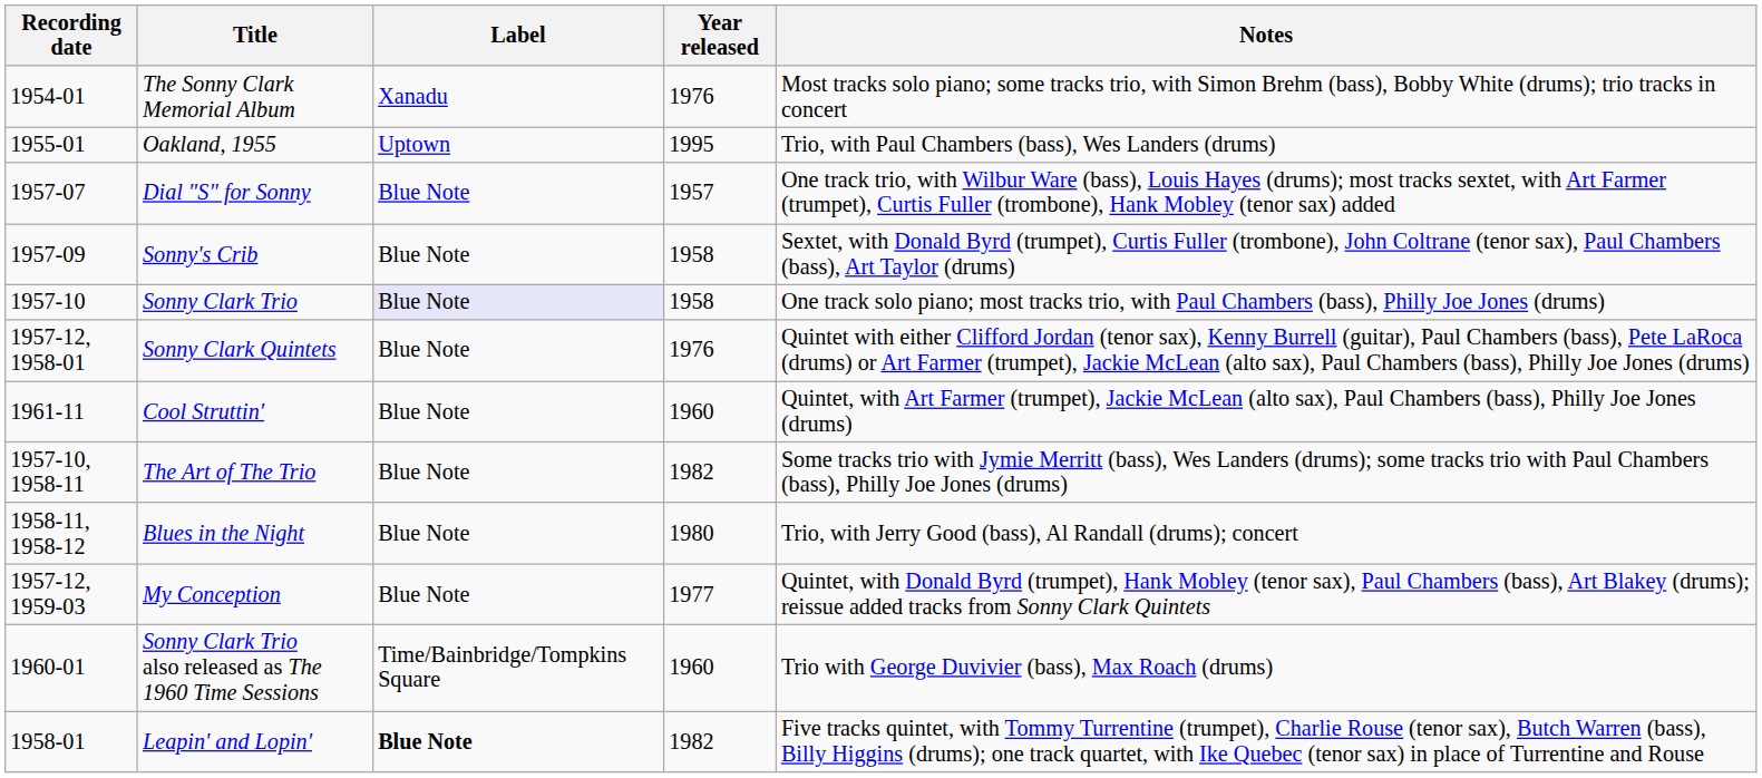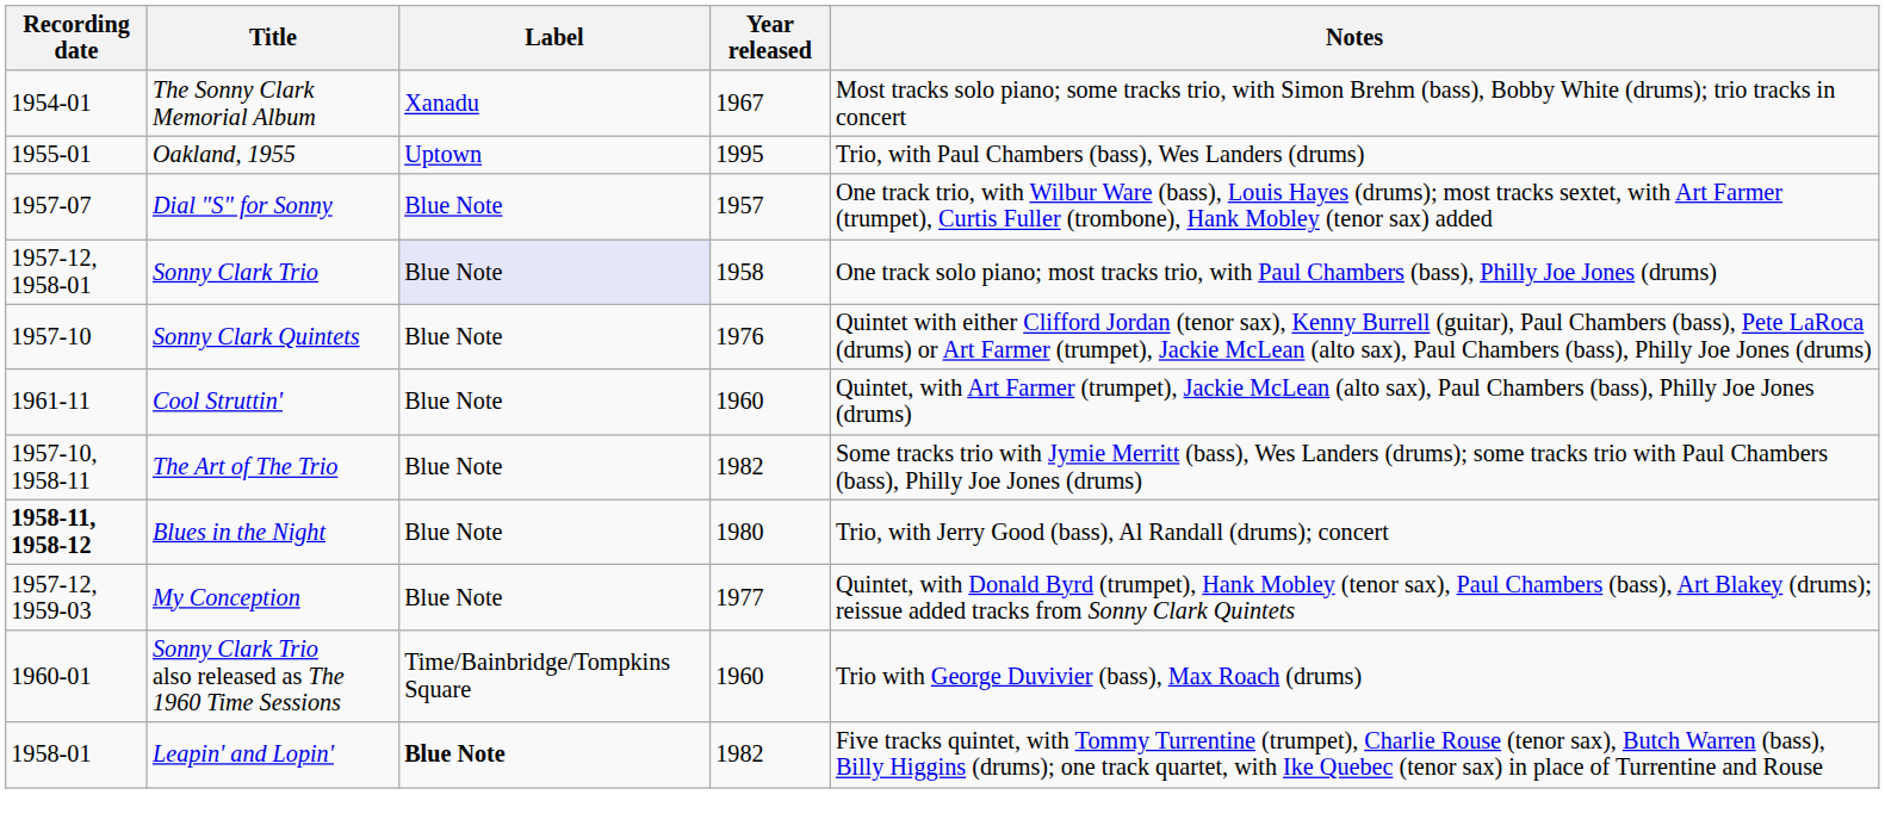 <table class="wikitable sortable">
 <tr>
 <th>Recording date</th>
 <th>Title</th>
 <th>Label</th>
 <th>Year released</th>
 <th>Notes</th>
 </tr>
 <tr>
 <td>1954-01</td>
 <td><em>The Sonny Clark Memorial Album</em></td>
 <td><a href='#'>Xanadu</a></td>
-<td>1976</td>
+<td>1967</td>
 <td>Most tracks solo piano; some tracks trio, with Simon Brehm (bass), Bobby White (drums); trio tracks in concert</td>
 </tr>
 <tr>
 <td>1955-01</td>
 <td><em>Oakland, 1955</em></td>
 <td><a href='#'>Uptown</a></td>
 <td>1995</td>
 <td>Trio, with Paul Chambers (bass), Wes Landers (drums)</td>
 </tr>
 <tr>
 <td>1957-07</td>
 <td><em><a href='#'>Dial "S" for Sonny</a></em></td>
 <td><a href='#'>Blue Note</a></td>
 <td>1957</td>
 <td>One track trio, with <a href='#'>Wilbur Ware</a> (bass), <a href='#'>Louis Hayes</a> (drums); most tracks sextet, with <a href='#'>Art Farmer</a> (trumpet), <a href='#'>Curtis Fuller</a> (trombone), <a href='#'>Hank Mobley</a> (tenor sax) added</td>
 </tr>
 <tr>
-<td>1957-09</td>
-<td><em><a href='#'>Sonny's Crib</a></em></td>
-<td>Blue Note</td>
-<td>1958</td>
-<td>Sextet, with <a href='#'>Donald Byrd</a> (trumpet), <a href='#'>Curtis Fuller</a> (trombone), <a href='#'>John Coltrane</a> (tenor sax), <a href='#'>Paul Chambers</a> (bass), <a href='#'>Art Taylor</a> (drums)</td>
-</tr>
-<tr>
-<td>1957-10</td>
+<td>1957-12, <br>1958-01</td>
 <td><em><a href='#'>Sonny Clark Trio</a></em></td>
 <td style="background: lavender;">Blue Note</td>
 <td>1958</td>
 <td>One track solo piano; most tracks trio, with <a href='#'>Paul Chambers</a> (bass), <a href='#'>Philly Joe Jones</a> (drums)</td>
 </tr>
 <tr>
-<td>1957-12, <br>1958-01</td>
+<td>1957-10</td>
 <td><em><a href='#'>Sonny Clark Quintets</a></em></td>
 <td>Blue Note</td>
 <td>1976</td>
 <td>Quintet with either <a href='#'>Clifford Jordan</a> (tenor sax), <a href='#'>Kenny Burrell</a> (guitar), Paul Chambers (bass), <a href='#'>Pete LaRoca</a> (drums) or <a href='#'>Art Farmer</a> (trumpet), <a href='#'>Jackie McLean</a> (alto sax), Paul Chambers (bass), Philly Joe Jones (drums)</td>
 </tr>
 <tr>
 <td>1961-11</td>
 <td><em><a href='#'>Cool Struttin'</a></em></td>
 <td>Blue Note</td>
 <td>1960</td>
 <td>Quintet, with <a href='#'>Art Farmer</a> (trumpet), <a href='#'>Jackie McLean</a> (alto sax), Paul Chambers (bass), Philly Joe Jones (drums)</td>
 </tr>
 <tr>
 <td>1957-10, <br>1958-11</td>
 <td><em><a href='#'>The Art of The Trio</a></em></td>
 <td>Blue Note</td>
 <td>1982</td>
 <td>Some tracks trio with <a href='#'>Jymie Merritt</a> (bass), Wes Landers (drums); some tracks trio with Paul Chambers (bass), Philly Joe Jones (drums)</td>
 </tr>
 <tr>
-<td>1958-11, <br>1958-12</td>
+<td><strong>1958-11, <br>1958-12</strong></td>
 <td><em><a href='#'>Blues in the Night</a></em></td>
 <td>Blue Note</td>
 <td>1980</td>
 <td>Trio, with Jerry Good (bass), Al Randall (drums); concert</td>
 </tr>
 <tr>
 <td>1957-12, <br>1959-03</td>
 <td><em><a href='#'>My Conception</a></em></td>
 <td>Blue Note</td>
 <td>1977</td>
 <td>Quintet, with <a href='#'>Donald Byrd</a> (trumpet), <a href='#'>Hank Mobley</a> (tenor sax), <a href='#'>Paul Chambers</a> (bass), <a href='#'>Art Blakey</a> (drums); reissue added tracks from <em>Sonny Clark Quintets</em></td>
 </tr>
 <tr>
 <td>1960-01</td>
 <td><em><a href='#'>Sonny Clark Trio</a></em><br>also released as <em>The 1960 Time Sessions</em></td>
 <td>Time/Bainbridge/Tompkins Square</td>
 <td>1960</td>
 <td>Trio with <a href='#'>George Duvivier</a> (bass), <a href='#'>Max Roach</a> (drums)</td>
 </tr>
 <tr>
 <td>1958-01</td>
 <td><em><a href='#'>Leapin' and Lopin'</a></em></td>
 <td><strong>Blue Note</strong></td>
 <td>1982</td>
 <td>Five tracks quintet, with <a href='#'>Tommy Turrentine</a> (trumpet), <a href='#'>Charlie Rouse</a> (tenor sax), <a href='#'>Butch Warren</a> (bass), <a href='#'>Billy Higgins</a> (drums); one track quartet, with <a href='#'>Ike Quebec</a> (tenor sax) in place of Turrentine and Rouse</td>
 </tr>
 </table>
